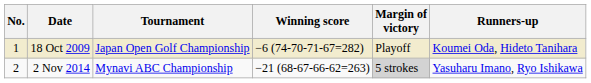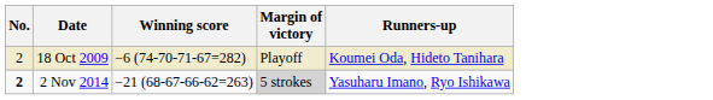 <table class="wikitable" style="font-size:95%;">
 <tr>
 <th>No.</th>
 <th>Date</th>
-<th>Tournament</th>
 <th>Winning score</th>
 <th>Margin of<br>victory</th>
 <th>Runners-up</th>
 </tr>
 <tr style="background:#f2ecce;">
-<td align=center>1</td>
+<td align=center>2</td>
 <td align=right>18 Oct <a href='#'>2009</a></td>
-<td><a href='#'>Japan Open Golf Championship</a></td>
 <td>−6 (74-70-71-67=282)</td>
 <td>Playoff</td>
 <td> <a href='#'>Koumei Oda</a>,  <a href='#'>Hideto Tanihara</a></td>
 </tr>
 <tr>
-<td align=center>2</td>
+<td align=center><strong>2</strong></td>
 <td align=right>2 Nov <a href='#'>2014</a></td>
-<td><a href='#'>Mynavi ABC Championship</a></td>
 <td>−21 (68-67-66-62=263)</td>
 <td style="background: lightgrey;">5 strokes</td>
 <td> <a href='#'>Yasuharu Imano</a>,  <a href='#'>Ryo Ishikawa</a></td>
 </tr>
 </table>
